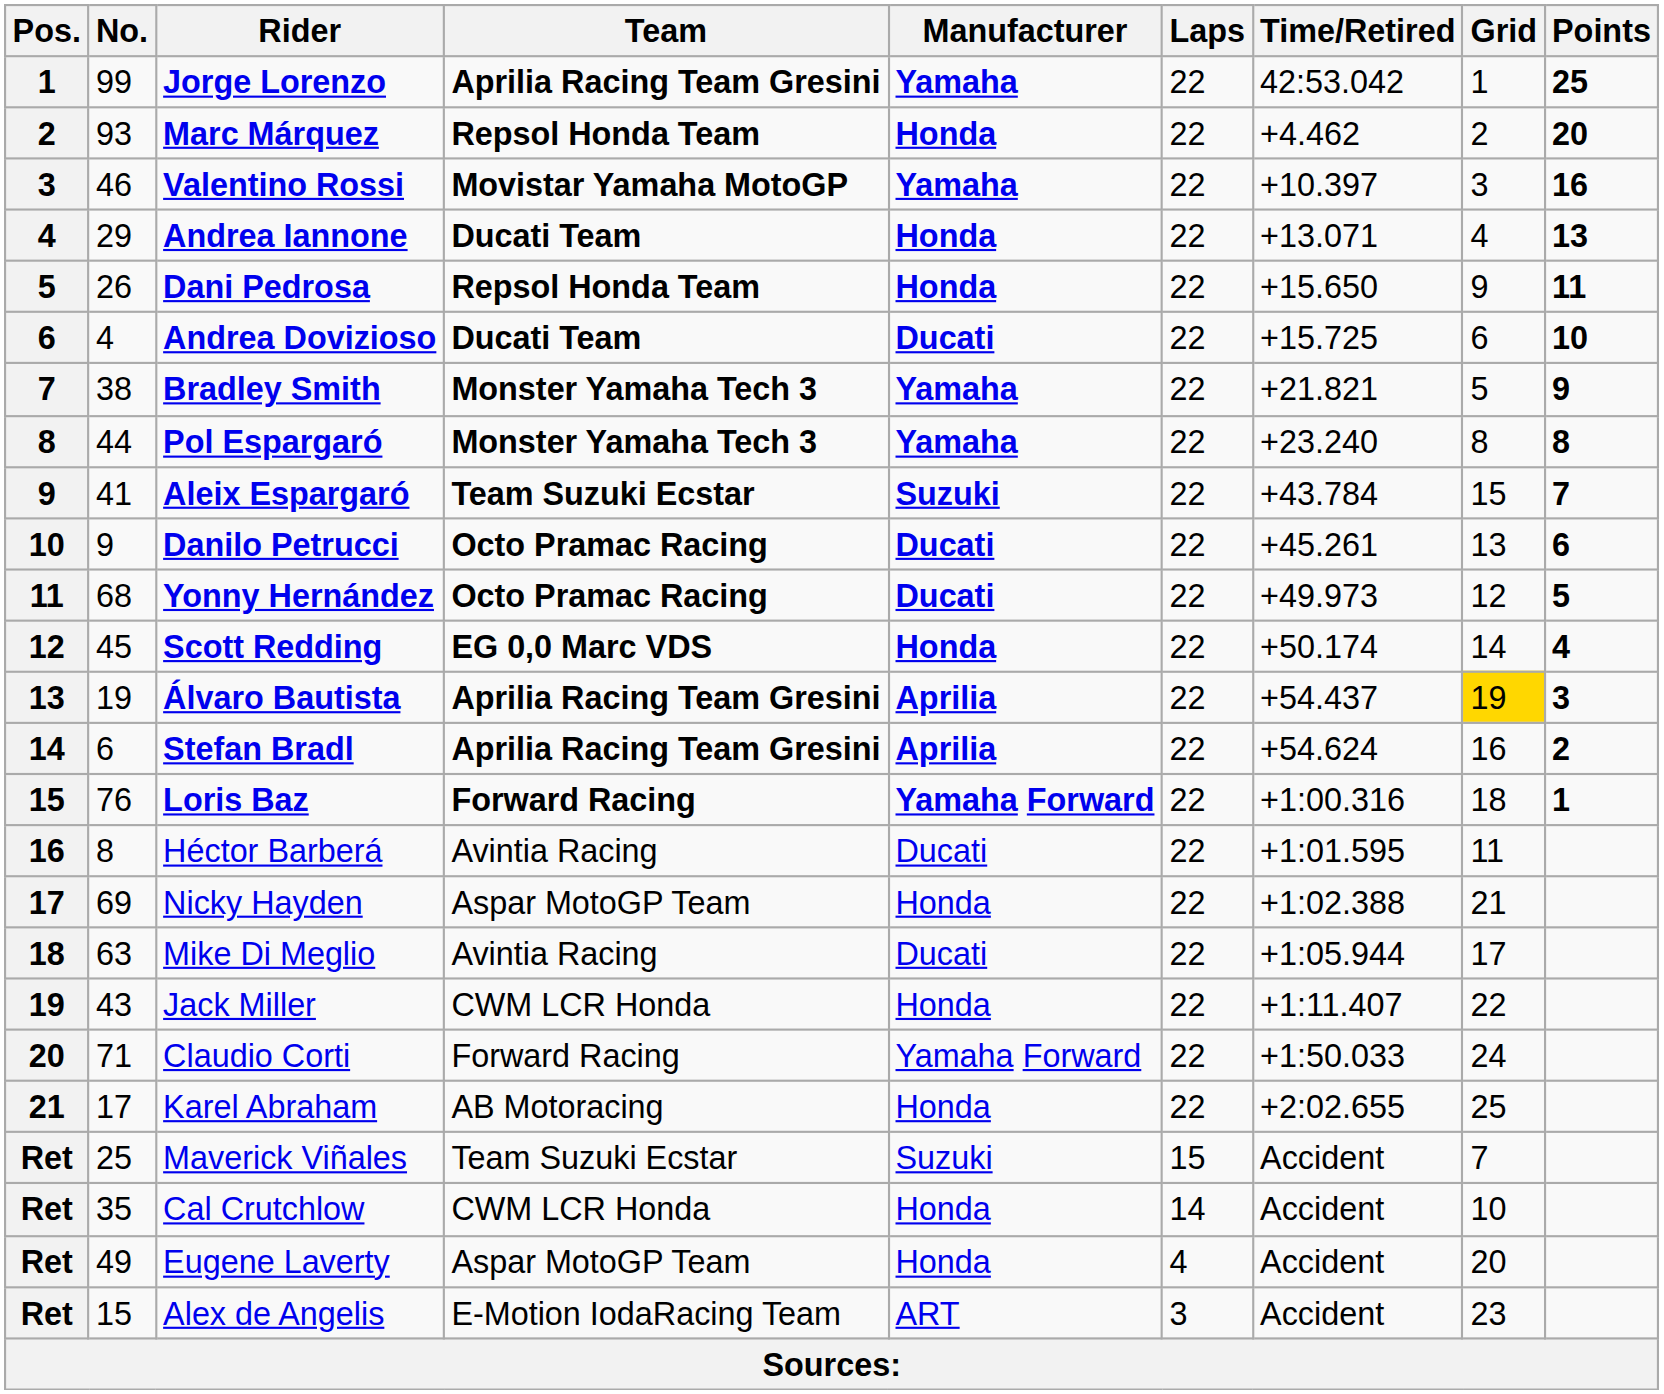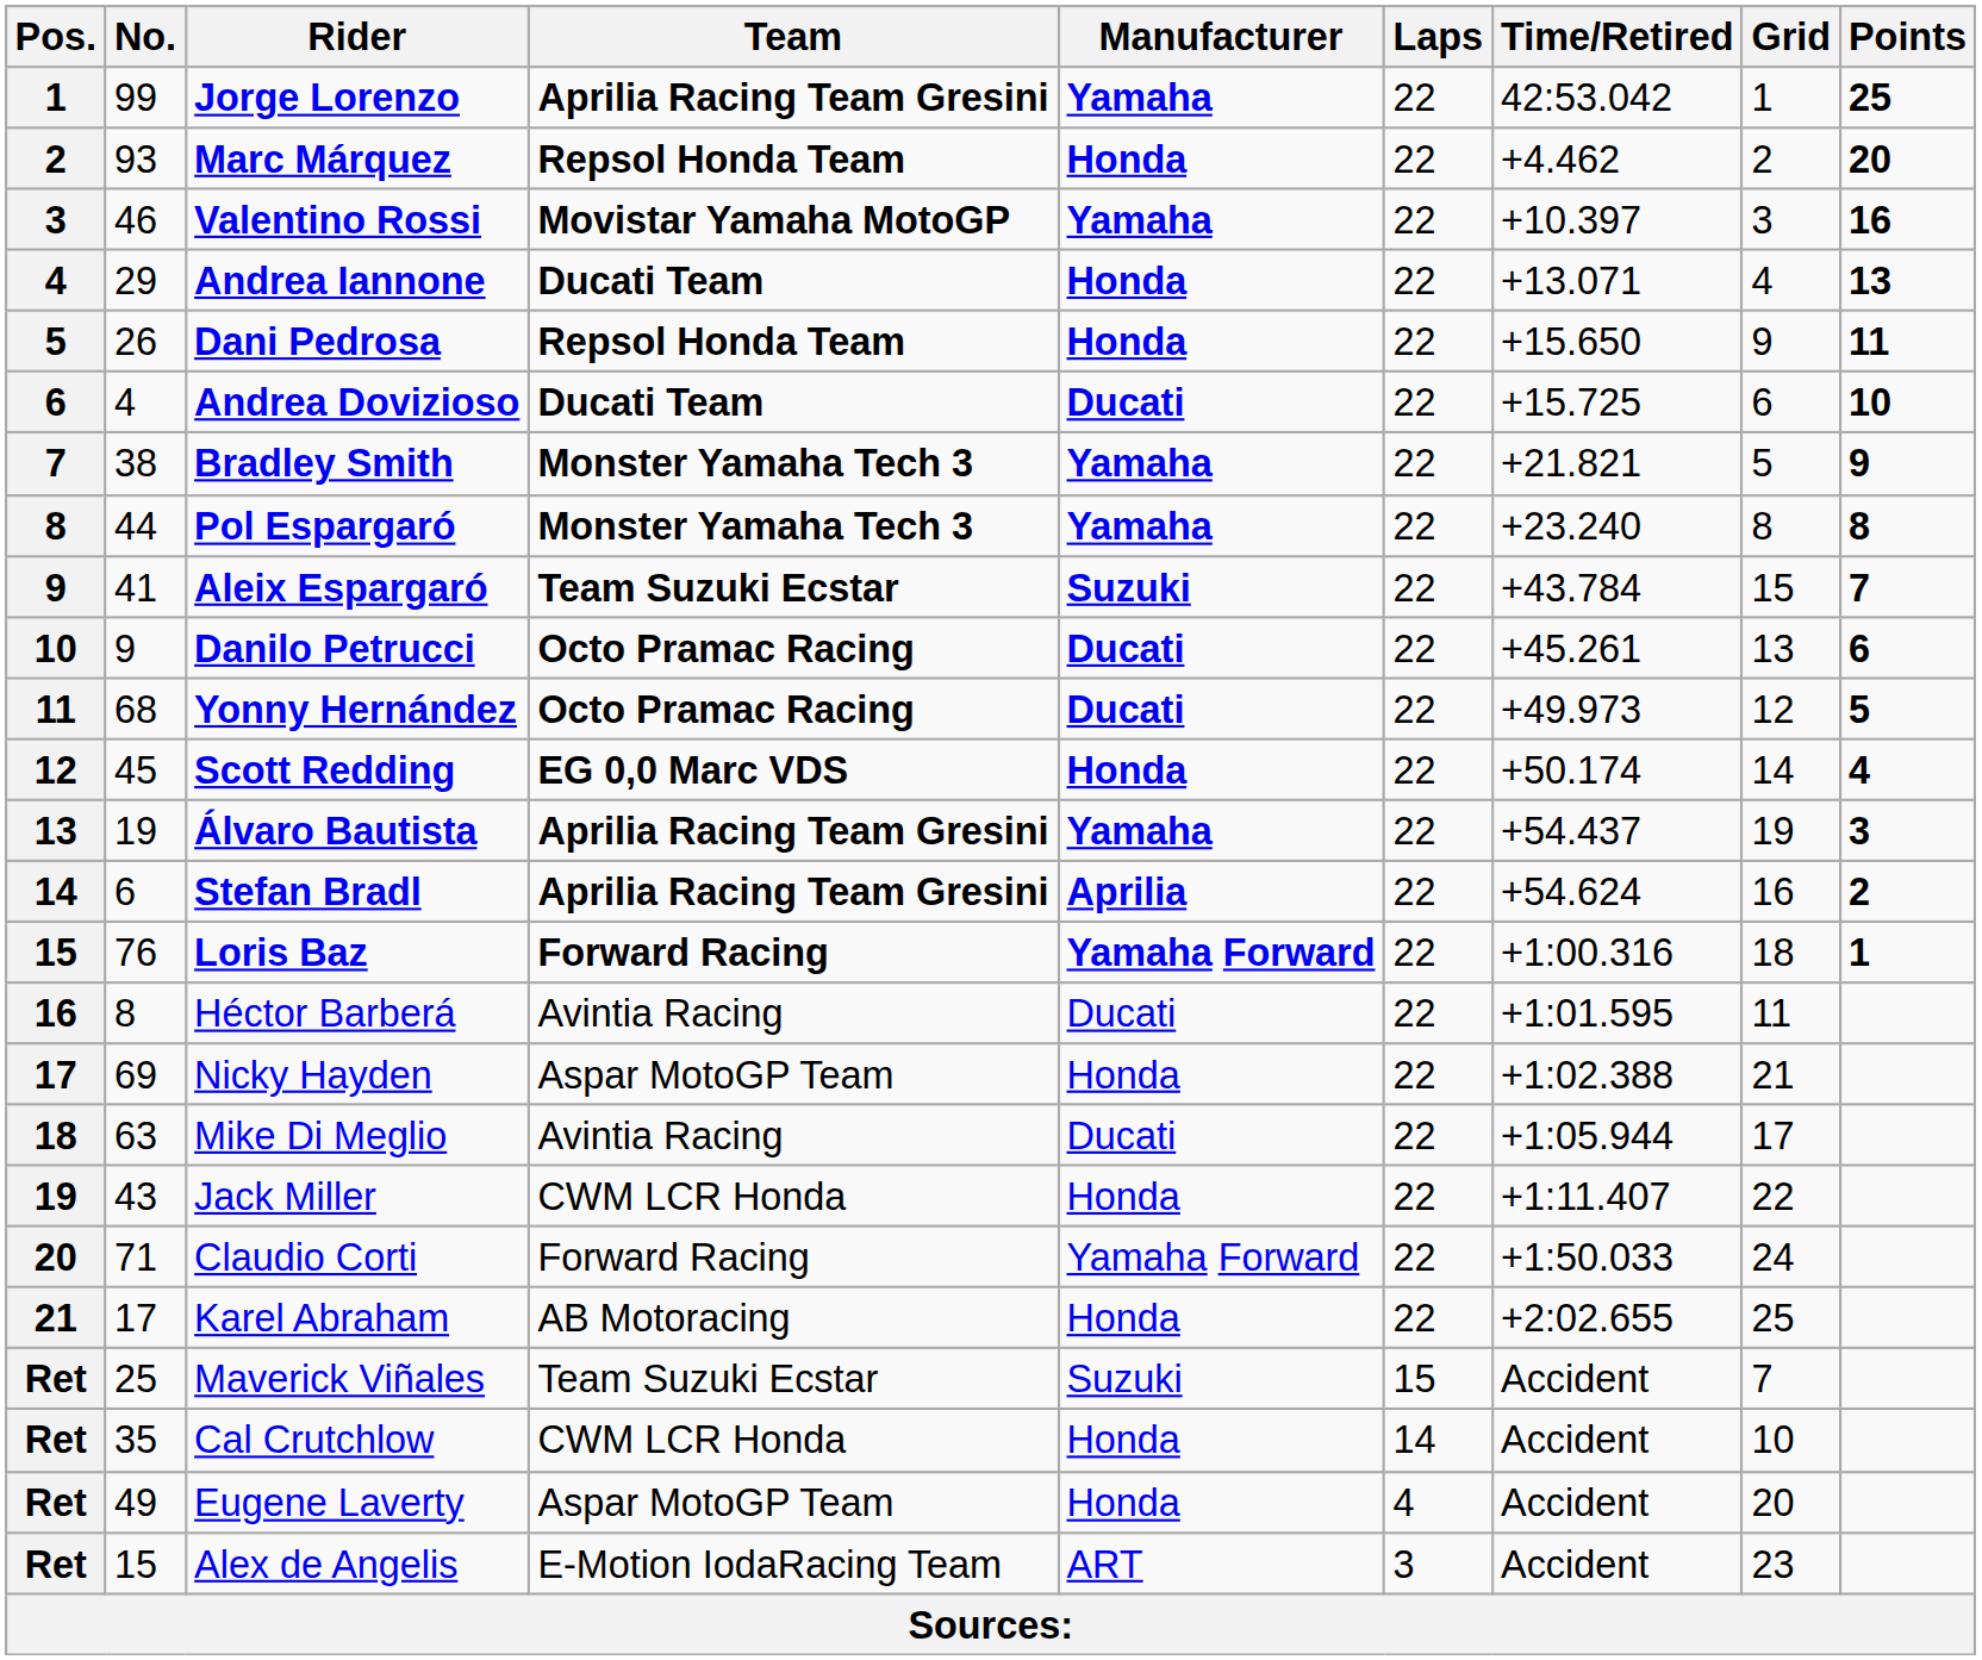 <table class="wikitable" style="font-size: 95%;">
 <tr>
 <th>Pos.</th>
 <th>No.</th>
 <th>Rider</th>
 <th>Team</th>
 <th>Manufacturer</th>
 <th>Laps</th>
 <th>Time/Retired</th>
 <th>Grid</th>
 <th>Points</th>
 </tr>
 <tr>
 <th>1</th>
 <td>99</td>
 <td> <strong><a href='#'>Jorge Lorenzo</a></strong></td>
 <td><strong>Aprilia Racing Team Gresini</strong></td>
 <td><strong><a href='#'>Yamaha</a></strong></td>
 <td>22</td>
 <td>42:53.042</td>
 <td>1</td>
 <td><strong>25</strong></td>
 </tr>
 <tr>
 <th>2</th>
 <td>93</td>
 <td> <strong><a href='#'>Marc Márquez</a></strong></td>
 <td><strong>Repsol Honda Team</strong></td>
 <td><strong><a href='#'>Honda</a></strong></td>
 <td>22</td>
 <td>+4.462</td>
 <td>2</td>
 <td><strong>20</strong></td>
 </tr>
 <tr>
 <th>3</th>
 <td>46</td>
 <td> <strong><a href='#'>Valentino Rossi</a></strong></td>
 <td><strong>Movistar Yamaha MotoGP</strong></td>
 <td><strong><a href='#'>Yamaha</a></strong></td>
 <td>22</td>
 <td>+10.397</td>
 <td>3</td>
 <td><strong>16</strong></td>
 </tr>
 <tr>
 <th>4</th>
 <td>29</td>
 <td> <strong><a href='#'>Andrea Iannone</a></strong></td>
 <td><strong>Ducati Team</strong></td>
 <td><strong><a href='#'>Honda</a></strong></td>
 <td>22</td>
 <td>+13.071</td>
 <td>4</td>
 <td><strong>13</strong></td>
 </tr>
 <tr>
 <th>5</th>
 <td>26</td>
 <td> <strong><a href='#'>Dani Pedrosa</a></strong></td>
 <td><strong>Repsol Honda Team</strong></td>
 <td><strong><a href='#'>Honda</a></strong></td>
 <td>22</td>
 <td>+15.650</td>
 <td>9</td>
 <td><strong>11</strong></td>
 </tr>
 <tr>
 <th>6</th>
 <td>4</td>
 <td> <strong><a href='#'>Andrea Dovizioso</a></strong></td>
 <td><strong>Ducati Team</strong></td>
 <td><strong><a href='#'>Ducati</a></strong></td>
 <td>22</td>
 <td>+15.725</td>
 <td>6</td>
 <td><strong>10</strong></td>
 </tr>
 <tr>
 <th>7</th>
 <td>38</td>
 <td> <strong><a href='#'>Bradley Smith</a></strong></td>
 <td><strong>Monster Yamaha Tech 3</strong></td>
 <td><strong><a href='#'>Yamaha</a></strong></td>
 <td>22</td>
 <td>+21.821</td>
 <td>5</td>
 <td><strong>9</strong></td>
 </tr>
 <tr>
 <th>8</th>
 <td>44</td>
 <td> <strong><a href='#'>Pol Espargaró</a></strong></td>
 <td><strong>Monster Yamaha Tech 3</strong></td>
 <td><strong><a href='#'>Yamaha</a></strong></td>
 <td>22</td>
 <td>+23.240</td>
 <td>8</td>
 <td><strong>8</strong></td>
 </tr>
 <tr>
 <th>9</th>
 <td>41</td>
 <td> <strong><a href='#'>Aleix Espargaró</a></strong></td>
 <td><strong>Team Suzuki Ecstar</strong></td>
 <td><strong><a href='#'>Suzuki</a></strong></td>
 <td>22</td>
 <td>+43.784</td>
 <td>15</td>
 <td><strong>7</strong></td>
 </tr>
 <tr>
 <th>10</th>
 <td>9</td>
 <td> <strong><a href='#'>Danilo Petrucci</a></strong></td>
 <td><strong>Octo Pramac Racing</strong></td>
 <td><strong><a href='#'>Ducati</a></strong></td>
 <td>22</td>
 <td>+45.261</td>
 <td>13</td>
 <td><strong>6</strong></td>
 </tr>
 <tr>
 <th>11</th>
 <td>68</td>
 <td> <strong><a href='#'>Yonny Hernández</a></strong></td>
 <td><strong>Octo Pramac Racing</strong></td>
 <td><strong><a href='#'>Ducati</a></strong></td>
 <td>22</td>
 <td>+49.973</td>
 <td>12</td>
 <td><strong>5</strong></td>
 </tr>
 <tr>
 <th>12</th>
 <td>45</td>
 <td> <strong><a href='#'>Scott Redding</a></strong></td>
 <td><strong>EG 0,0 Marc VDS</strong></td>
 <td><strong><a href='#'>Honda</a></strong></td>
 <td>22</td>
 <td>+50.174</td>
 <td>14</td>
 <td><strong>4</strong></td>
 </tr>
 <tr>
 <th>13</th>
 <td>19</td>
 <td> <strong><a href='#'>Álvaro Bautista</a></strong></td>
 <td><strong>Aprilia Racing Team Gresini</strong></td>
-<td><strong><a href='#'>Aprilia</a></strong></td>
+<td><strong><a href='#'>Yamaha</a></strong></td>
 <td>22</td>
 <td>+54.437</td>
-<td style="background: gold;">19</td>
+<td>19</td>
 <td><strong>3</strong></td>
 </tr>
 <tr>
 <th>14</th>
 <td>6</td>
 <td> <strong><a href='#'>Stefan Bradl</a></strong></td>
 <td><strong>Aprilia Racing Team Gresini</strong></td>
 <td><strong><a href='#'>Aprilia</a></strong></td>
 <td>22</td>
 <td>+54.624</td>
 <td>16</td>
 <td><strong>2</strong></td>
 </tr>
 <tr>
 <th>15</th>
 <td>76</td>
 <td> <strong><a href='#'>Loris Baz</a></strong></td>
 <td><strong>Forward Racing</strong></td>
 <td><strong><a href='#'>Yamaha</a> <a href='#'>Forward</a></strong></td>
 <td>22</td>
 <td>+1:00.316</td>
 <td>18</td>
 <td><strong>1</strong></td>
 </tr>
 <tr>
 <th>16</th>
 <td>8</td>
 <td> <a href='#'>Héctor Barberá</a></td>
 <td>Avintia Racing</td>
 <td><a href='#'>Ducati</a></td>
 <td>22</td>
 <td>+1:01.595</td>
 <td>11</td>
 <td></td>
 </tr>
 <tr>
 <th>17</th>
 <td>69</td>
 <td> <a href='#'>Nicky Hayden</a></td>
 <td>Aspar MotoGP Team</td>
 <td><a href='#'>Honda</a></td>
 <td>22</td>
 <td>+1:02.388</td>
 <td>21</td>
 <td></td>
 </tr>
 <tr>
 <th>18</th>
 <td>63</td>
 <td> <a href='#'>Mike Di Meglio</a></td>
 <td>Avintia Racing</td>
 <td><a href='#'>Ducati</a></td>
 <td>22</td>
 <td>+1:05.944</td>
 <td>17</td>
 <td></td>
 </tr>
 <tr>
 <th>19</th>
 <td>43</td>
 <td> <a href='#'>Jack Miller</a></td>
 <td>CWM LCR Honda</td>
 <td><a href='#'>Honda</a></td>
 <td>22</td>
 <td>+1:11.407</td>
 <td>22</td>
 <td></td>
 </tr>
 <tr>
 <th>20</th>
 <td>71</td>
 <td> <a href='#'>Claudio Corti</a></td>
 <td>Forward Racing</td>
 <td><a href='#'>Yamaha</a> <a href='#'>Forward</a></td>
 <td>22</td>
 <td>+1:50.033</td>
 <td>24</td>
 <td></td>
 </tr>
 <tr>
 <th>21</th>
 <td>17</td>
 <td> <a href='#'>Karel Abraham</a></td>
 <td>AB Motoracing</td>
 <td><a href='#'>Honda</a></td>
 <td>22</td>
 <td>+2:02.655</td>
 <td>25</td>
 <td></td>
 </tr>
 <tr>
 <th>Ret</th>
 <td>25</td>
 <td> <a href='#'>Maverick Viñales</a></td>
 <td>Team Suzuki Ecstar</td>
 <td><a href='#'>Suzuki</a></td>
 <td>15</td>
 <td>Accident</td>
 <td>7</td>
 <td></td>
 </tr>
 <tr>
 <th>Ret</th>
 <td>35</td>
 <td> <a href='#'>Cal Crutchlow</a></td>
 <td>CWM LCR Honda</td>
 <td><a href='#'>Honda</a></td>
 <td>14</td>
 <td>Accident</td>
 <td>10</td>
 <td></td>
 </tr>
 <tr>
 <th>Ret</th>
 <td>49</td>
 <td> <a href='#'>Eugene Laverty</a></td>
 <td>Aspar MotoGP Team</td>
 <td><a href='#'>Honda</a></td>
 <td>4</td>
 <td>Accident</td>
 <td>20</td>
 <td></td>
 </tr>
 <tr>
 <th>Ret</th>
 <td>15</td>
 <td> <a href='#'>Alex de Angelis</a></td>
 <td>E-Motion IodaRacing Team</td>
 <td><a href='#'>ART</a></td>
 <td>3</td>
 <td>Accident</td>
 <td>23</td>
 <td></td>
 </tr>
 <tr>
 <th colspan=9>Sources: </th>
 </tr>
 </table>
